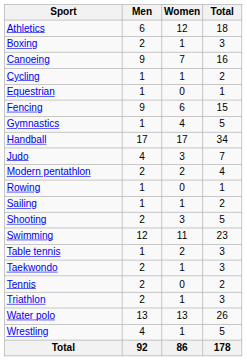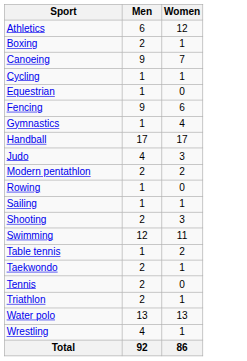 <table class="wikitable sortable" style="text-align:center;">
 <tr>
 <th width=180>Sport</th>
 <th width=55>Men</th>
 <th width=55>Women</th>
-<th width=55>Total</th>
 </tr>
 <tr>
 <td align=left><a href='#'>Athletics</a></td>
 <td>6</td>
 <td>12</td>
-<td>18</td>
 </tr>
 <tr>
 <td align=left><a href='#'>Boxing</a></td>
 <td>2</td>
 <td>1</td>
-<td>3</td>
 </tr>
 <tr>
 <td align=left><a href='#'>Canoeing</a></td>
 <td>9</td>
 <td>7</td>
-<td>16</td>
 </tr>
 <tr>
 <td align=left><a href='#'>Cycling</a></td>
 <td>1</td>
 <td>1</td>
-<td>2</td>
 </tr>
 <tr>
 <td align=left><a href='#'>Equestrian</a></td>
 <td>1</td>
 <td>0</td>
-<td>1</td>
 </tr>
 <tr>
 <td align=left><a href='#'>Fencing</a></td>
 <td>9</td>
 <td>6</td>
-<td>15</td>
 </tr>
 <tr>
 <td align=left><a href='#'>Gymnastics</a></td>
 <td>1</td>
 <td>4</td>
-<td>5</td>
 </tr>
 <tr>
 <td align=left><a href='#'>Handball</a></td>
 <td>17</td>
 <td>17</td>
-<td>34</td>
 </tr>
 <tr>
 <td align=left><a href='#'>Judo</a></td>
 <td>4</td>
 <td>3</td>
-<td>7</td>
 </tr>
 <tr>
 <td align=left><a href='#'>Modern pentathlon</a></td>
 <td>2</td>
 <td>2</td>
-<td>4</td>
 </tr>
 <tr>
 <td align=left><a href='#'>Rowing</a></td>
 <td>1</td>
 <td>0</td>
-<td>1</td>
 </tr>
 <tr>
 <td align=left><a href='#'>Sailing</a></td>
 <td>1</td>
 <td>1</td>
-<td>2</td>
 </tr>
 <tr>
 <td align=left><a href='#'>Shooting</a></td>
 <td>2</td>
 <td>3</td>
-<td>5</td>
 </tr>
 <tr>
 <td align=left><a href='#'>Swimming</a></td>
 <td>12</td>
 <td>11</td>
-<td>23</td>
 </tr>
 <tr>
 <td align=left><a href='#'>Table tennis</a></td>
 <td>1</td>
 <td>2</td>
-<td>3</td>
 </tr>
 <tr>
 <td align=left><a href='#'>Taekwondo</a></td>
 <td>2</td>
 <td>1</td>
-<td>3</td>
 </tr>
 <tr>
 <td align=left><a href='#'>Tennis</a></td>
 <td>2</td>
 <td>0</td>
-<td>2</td>
 </tr>
 <tr>
 <td align=left><a href='#'>Triathlon</a></td>
 <td>2</td>
 <td>1</td>
-<td>3</td>
 </tr>
 <tr>
 <td align=left><a href='#'>Water polo</a></td>
 <td>13</td>
 <td>13</td>
-<td>26</td>
 </tr>
 <tr>
 <td align=left><a href='#'>Wrestling</a></td>
 <td>4</td>
 <td>1</td>
-<td>5</td>
 </tr>
 <tr>
 <th>Total</th>
 <th>92</th>
 <th>86</th>
-<th>178</th>
 </tr>
 </table>
